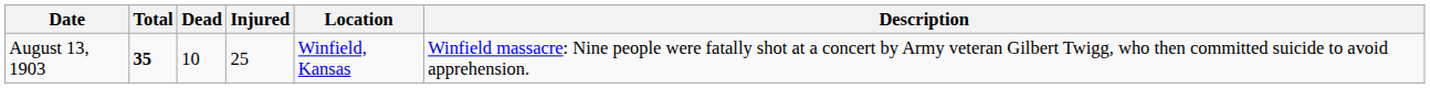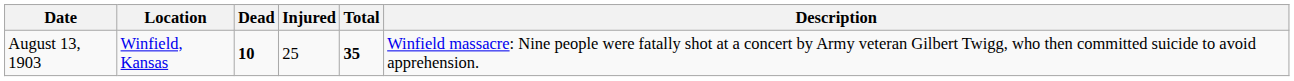 <table class="wikitable sortable">
 <tr>
 <th>Date</th>
-<th>Total</th>
+<th>Location</th>
 <th>Dead</th>
 <th>Injured</th>
-<th>Location</th>
+<th>Total</th>
 <th>Description</th>
 </tr>
 <tr>
 <td>August 13, 1903</td>
+<td><a href='#'>Winfield, Kansas</a></td>
+<td><strong>10</strong></td>
+<td>25</td>
 <td><strong>35</strong></td>
-<td>10</td>
-<td>25</td>
-<td><a href='#'>Winfield, Kansas</a></td>
 <td><a href='#'>Winfield massacre</a>: Nine people were fatally shot at a concert by Army veteran Gilbert Twigg, who then committed suicide to avoid apprehension.</td>
 </tr>
 </table>
